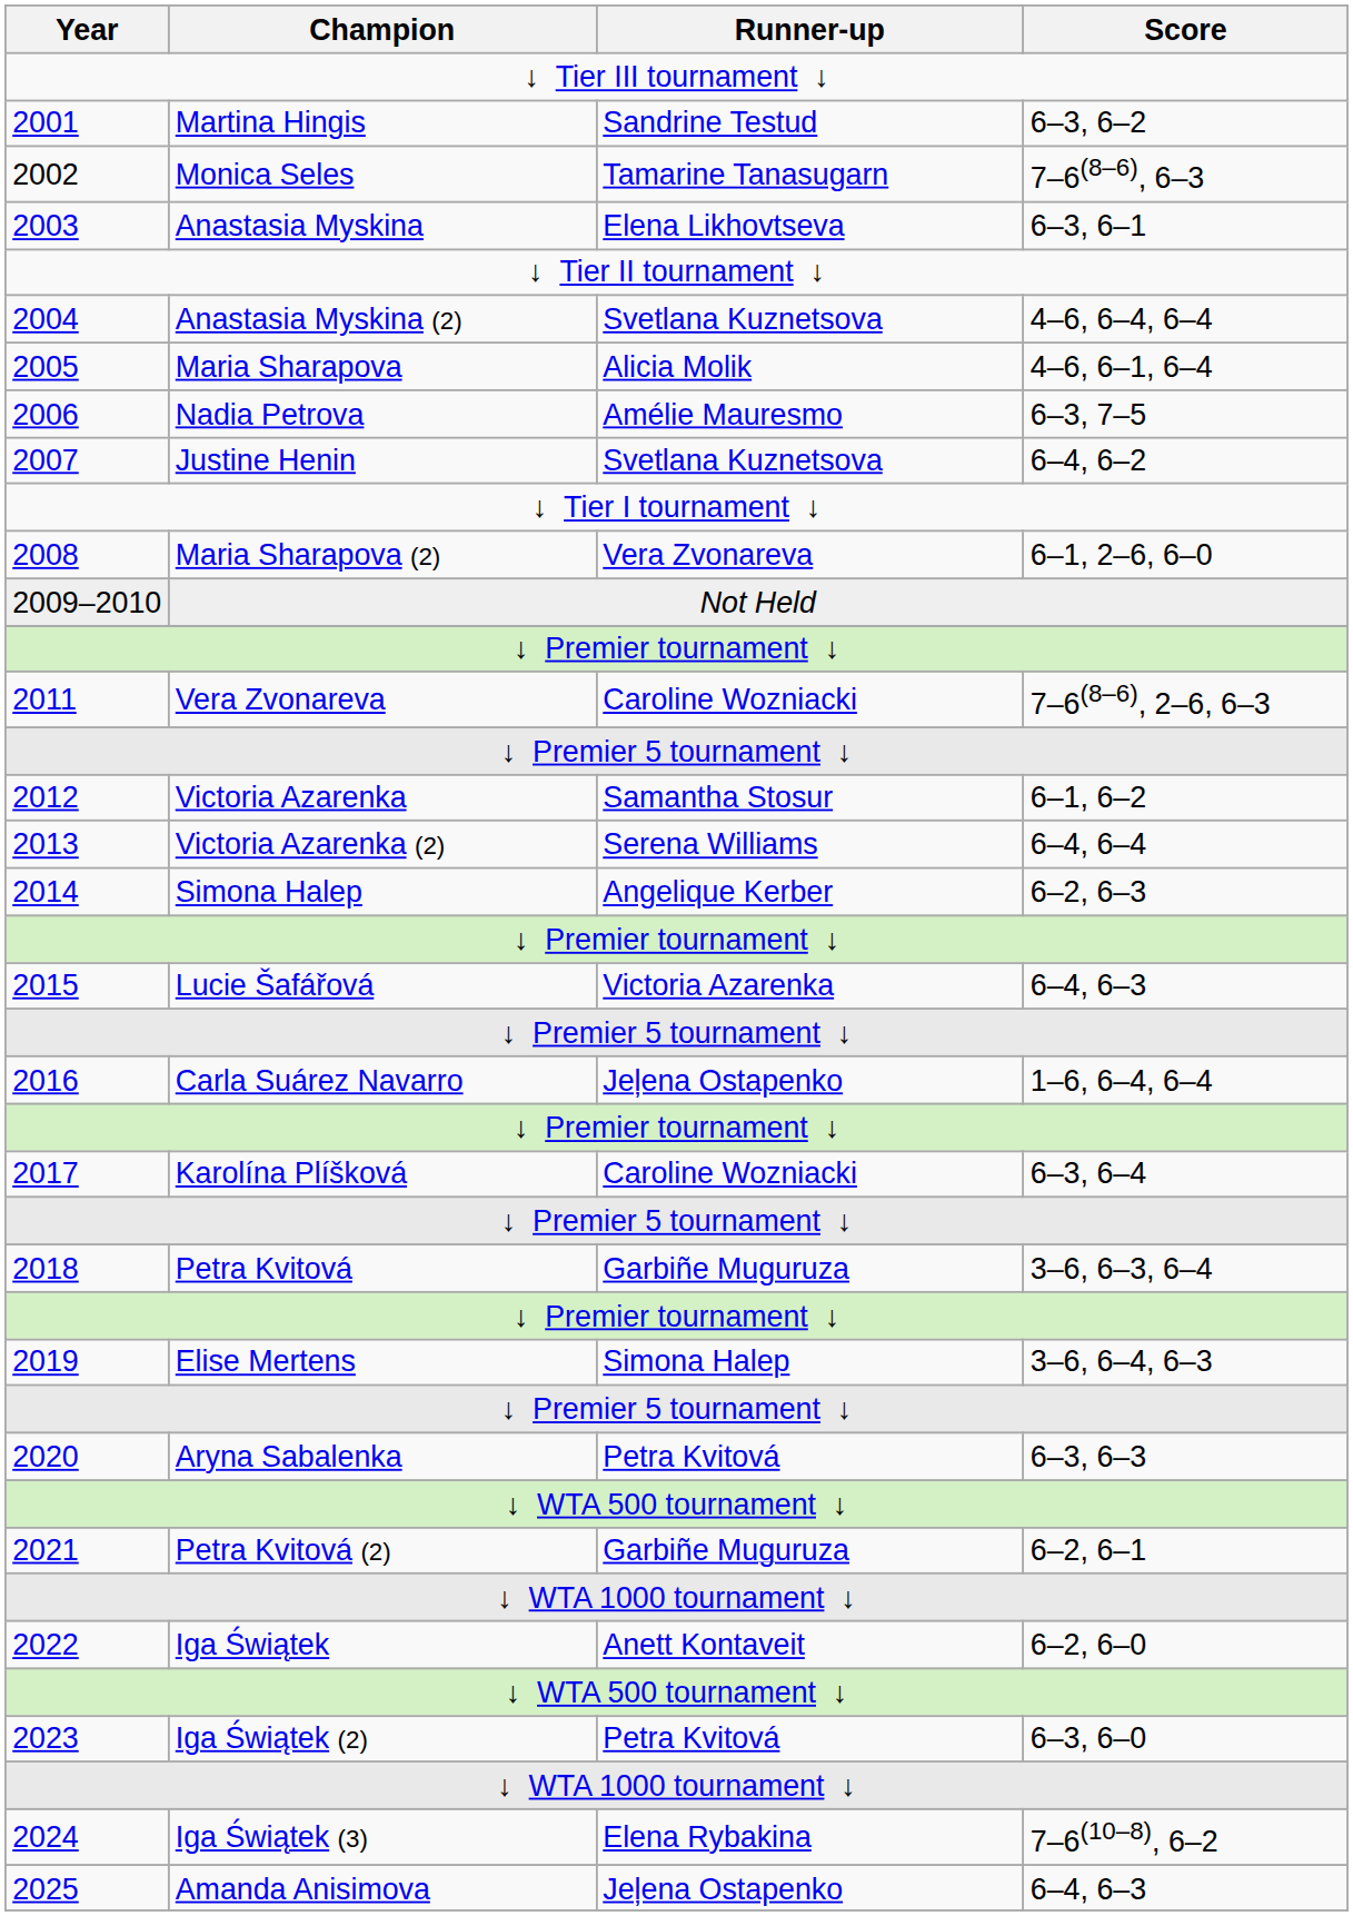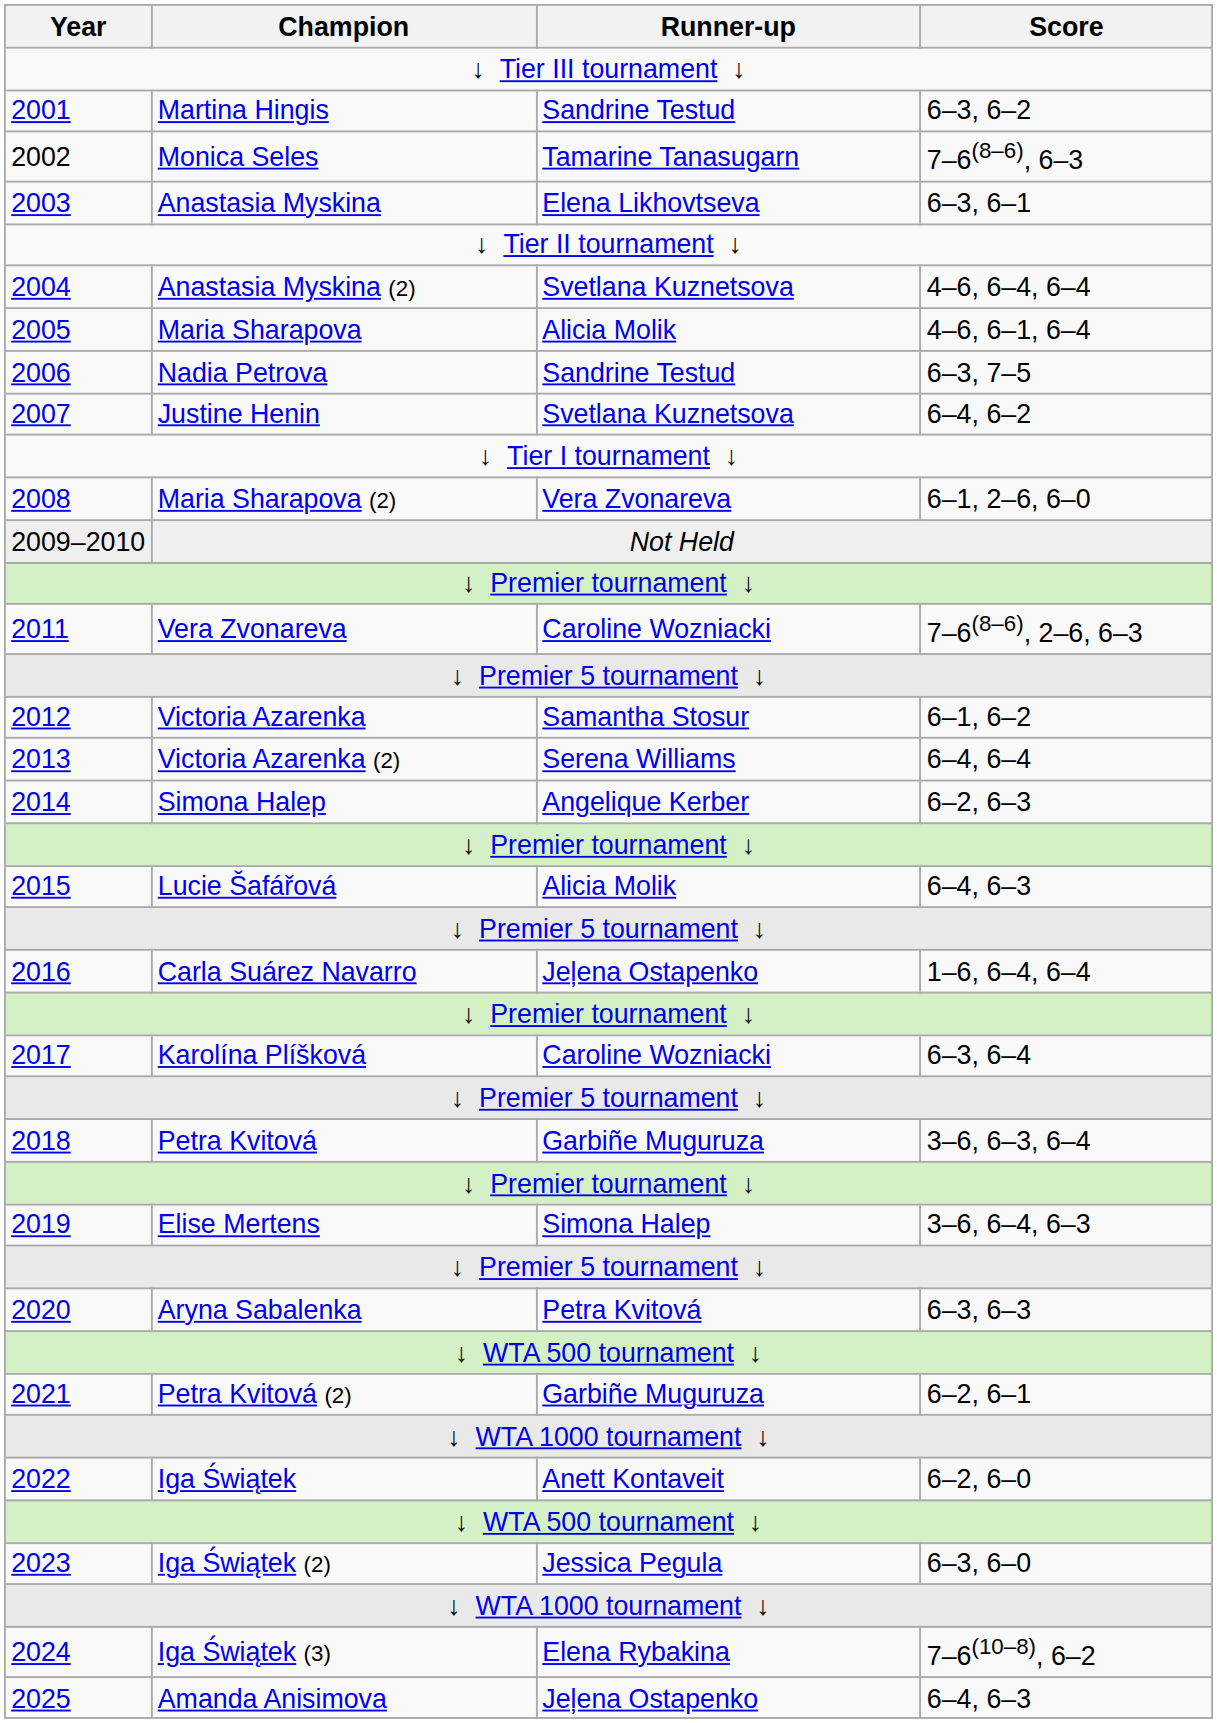 <table class="wikitable" style="font-size:90%">
 <tr>
 <th>Year</th>
 <th width="200">Champion</th>
 <th width="200">Runner-up</th>
 <th width="150">Score</th>
 </tr>
 <tr>
 <td colspan="4" align="center">↓  <a href='#'>Tier III tournament</a>  ↓</td>
 </tr>
 <tr>
 <td><a href='#'>2001</a></td>
 <td> <a href='#'>Martina Hingis</a></td>
 <td> <a href='#'>Sandrine Testud</a></td>
 <td>6–3, 6–2</td>
 </tr>
 <tr>
 <td>2002</td>
 <td> <a href='#'>Monica Seles</a></td>
 <td> <a href='#'>Tamarine Tanasugarn</a></td>
 <td>7–6<sup>(8–6)</sup>, 6–3</td>
 </tr>
 <tr>
 <td><a href='#'>2003</a></td>
 <td> <a href='#'>Anastasia Myskina</a></td>
 <td> <a href='#'>Elena Likhovtseva</a></td>
 <td>6–3, 6–1</td>
 </tr>
 <tr>
 <td colspan="4" align="center">↓  <a href='#'>Tier II tournament</a>  ↓</td>
 </tr>
 <tr>
 <td><a href='#'>2004</a></td>
 <td> <a href='#'>Anastasia Myskina</a> <small> (2) </small></td>
 <td> <a href='#'>Svetlana Kuznetsova</a></td>
 <td>4–6, 6–4, 6–4 </td>
 </tr>
 <tr>
 <td><a href='#'>2005</a></td>
 <td> <a href='#'>Maria Sharapova</a></td>
 <td> <a href='#'>Alicia Molik</a></td>
 <td>4–6, 6–1, 6–4 </td>
 </tr>
 <tr>
 <td><a href='#'>2006</a></td>
 <td> <a href='#'>Nadia Petrova</a></td>
-<td> <a href='#'>Amélie Mauresmo</a></td>
+<td> <a href='#'>Sandrine Testud</a></td>
 <td>6–3, 7–5</td>
 </tr>
 <tr>
 <td><a href='#'>2007</a></td>
 <td> <a href='#'>Justine Henin</a></td>
 <td> <a href='#'>Svetlana Kuznetsova</a></td>
 <td>6–4, 6–2</td>
 </tr>
 <tr>
 <td colspan="4" align="center">↓  <a href='#'>Tier I tournament</a>  ↓</td>
 </tr>
 <tr>
 <td><a href='#'>2008</a></td>
 <td> <a href='#'>Maria Sharapova</a> <small> (2) </small></td>
 <td> <a href='#'>Vera Zvonareva</a></td>
 <td>6–1, 2–6, 6–0</td>
 </tr>
 <tr bgcolor="#efefef">
 <td>2009–2010</td>
 <td rowspan="1" colspan="3" align="center"><em>Not Held</em></td>
 </tr>
 <tr bgcolor="#efefef">
 </tr>
 <tr>
 <td colspan="4" style=background:#D4F1C5 align="center">↓  <a href='#'>Premier tournament</a>  ↓</td>
 </tr>
 <tr>
 <td><a href='#'>2011</a></td>
 <td> <a href='#'>Vera Zvonareva</a></td>
 <td> <a href='#'>Caroline Wozniacki</a></td>
 <td>7–6<sup>(8–6)</sup>, 2–6, 6–3</td>
 </tr>
 <tr>
 <td colspan="4" style=background:#E9E9E9 align="center">↓  <a href='#'>Premier 5 tournament</a>  ↓</td>
 </tr>
 <tr>
 <td><a href='#'>2012</a></td>
 <td> <a href='#'>Victoria Azarenka</a></td>
 <td> <a href='#'>Samantha Stosur</a></td>
 <td>6–1, 6–2</td>
 </tr>
 <tr>
 <td><a href='#'>2013</a></td>
 <td> <a href='#'>Victoria Azarenka</a> <small> (2) </small></td>
 <td> <a href='#'>Serena Williams</a></td>
 <td>6–4, 6–4 </td>
 </tr>
 <tr>
 <td><a href='#'>2014</a></td>
 <td> <a href='#'>Simona Halep</a></td>
 <td> <a href='#'>Angelique Kerber</a></td>
 <td>6–2, 6–3</td>
 </tr>
 <tr>
 <td colspan="4" style=background:#D4F1C5 align="center">↓  <a href='#'>Premier tournament</a>  ↓</td>
 </tr>
 <tr>
 <td><a href='#'>2015</a></td>
 <td> <a href='#'>Lucie Šafářová</a></td>
-<td> <a href='#'>Victoria Azarenka</a></td>
+<td> <a href='#'>Alicia Molik</a></td>
 <td>6–4, 6–3</td>
 </tr>
 <tr>
 <td colspan="4" style=background:#E9E9E9 align="center">↓  <a href='#'>Premier 5 tournament</a>  ↓</td>
 </tr>
 <tr>
 <td><a href='#'>2016</a></td>
 <td> <a href='#'>Carla Suárez Navarro</a></td>
 <td> <a href='#'>Jeļena Ostapenko</a></td>
 <td>1–6, 6–4, 6–4</td>
 </tr>
 <tr>
 <td colspan="4" style=background:#D4F1C5 align="center">↓  <a href='#'>Premier tournament</a>  ↓</td>
 </tr>
 <tr>
 <td><a href='#'>2017</a></td>
 <td> <a href='#'>Karolína Plíšková</a></td>
 <td> <a href='#'>Caroline Wozniacki</a></td>
 <td>6–3, 6–4</td>
 </tr>
 <tr>
 <td colspan="4" style=background:#E9E9E9 align="center">↓  <a href='#'>Premier 5 tournament</a>  ↓</td>
 </tr>
 <tr>
 <td><a href='#'>2018</a></td>
 <td> <a href='#'>Petra Kvitová</a></td>
 <td> <a href='#'>Garbiñe Muguruza</a></td>
 <td>3–6, 6–3, 6–4</td>
 </tr>
 <tr>
 <td colspan="4" style=background:#D4F1C5 align="center">↓  <a href='#'>Premier tournament</a>  ↓</td>
 </tr>
 <tr>
 <td><a href='#'>2019</a></td>
 <td> <a href='#'>Elise Mertens</a></td>
 <td> <a href='#'>Simona Halep</a></td>
 <td>3–6, 6–4, 6–3</td>
 </tr>
 <tr>
 <td colspan="4" style=background:#E9E9E9 align="center">↓  <a href='#'>Premier 5 tournament</a>  ↓</td>
 </tr>
 <tr>
 <td><a href='#'>2020</a></td>
 <td> <a href='#'>Aryna Sabalenka</a></td>
 <td> <a href='#'>Petra Kvitová</a></td>
 <td>6–3, 6–3</td>
 </tr>
 <tr>
 <td colspan="4" style=background:#D4F1C5 align="center">↓  <a href='#'>WTA 500 tournament</a>  ↓</td>
 </tr>
 <tr>
 <td><a href='#'>2021</a></td>
 <td> <a href='#'>Petra Kvitová</a> <small>(2)</small></td>
 <td> <a href='#'>Garbiñe Muguruza</a></td>
 <td>6–2, 6–1</td>
 </tr>
 <tr>
 <td colspan="4" style=background:#E9E9E9 align="center">↓  <a href='#'>WTA 1000 tournament</a>  ↓</td>
 </tr>
 <tr>
 <td><a href='#'>2022</a></td>
 <td> <a href='#'>Iga Świątek</a></td>
 <td> <a href='#'>Anett Kontaveit</a></td>
 <td>6–2, 6–0</td>
 </tr>
 <tr>
 <td colspan="4" style=background:#D4F1C5 align="center">↓  <a href='#'>WTA 500 tournament</a>  ↓</td>
 </tr>
 <tr>
 <td><a href='#'>2023</a></td>
 <td> <a href='#'>Iga Świątek</a> <small>(2)</small></td>
-<td> <a href='#'>Petra Kvitová</a></td>
+<td> <a href='#'>Jessica Pegula</a></td>
 <td>6–3, 6–0</td>
 </tr>
 <tr>
 <td colspan="4" style=background:#E9E9E9 align="center">↓  <a href='#'>WTA 1000 tournament</a>  ↓</td>
 </tr>
 <tr>
 <td><a href='#'>2024</a></td>
 <td> <a href='#'>Iga Świątek</a> <small>(3)</small></td>
 <td> <a href='#'>Elena Rybakina</a></td>
 <td>7–6<sup>(10–8)</sup>, 6–2</td>
 </tr>
 <tr>
 <td><a href='#'>2025</a></td>
 <td> <a href='#'>Amanda Anisimova</a></td>
 <td> <a href='#'>Jeļena Ostapenko</a></td>
 <td>6–4, 6–3</td>
 </tr>
 </table>
